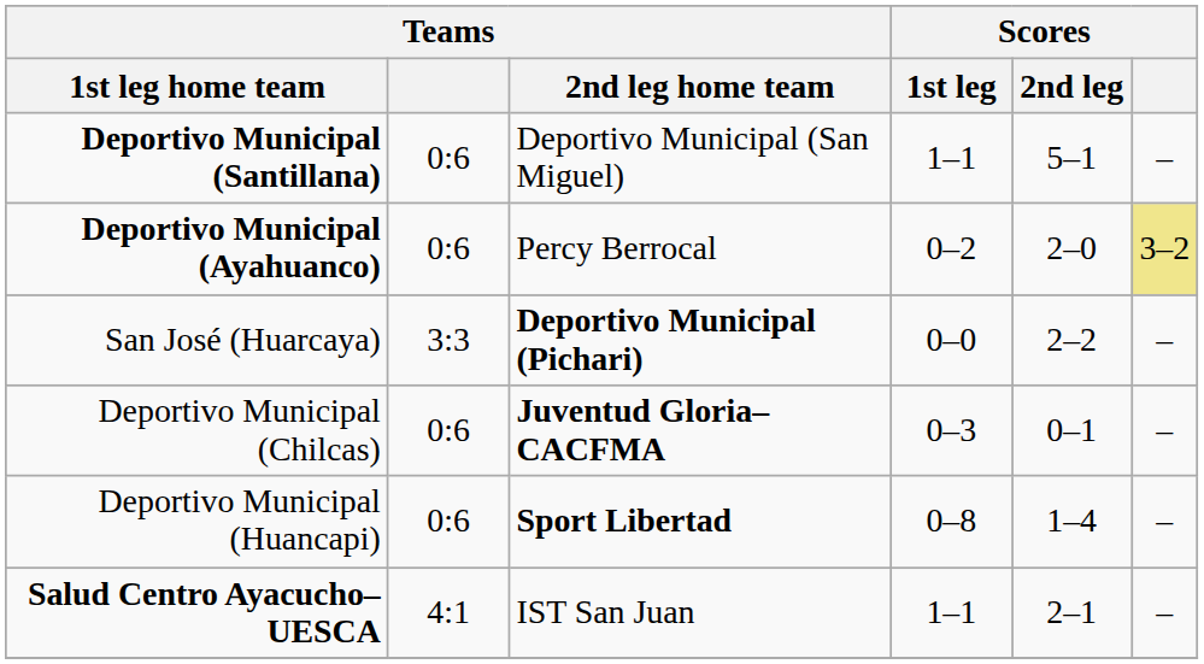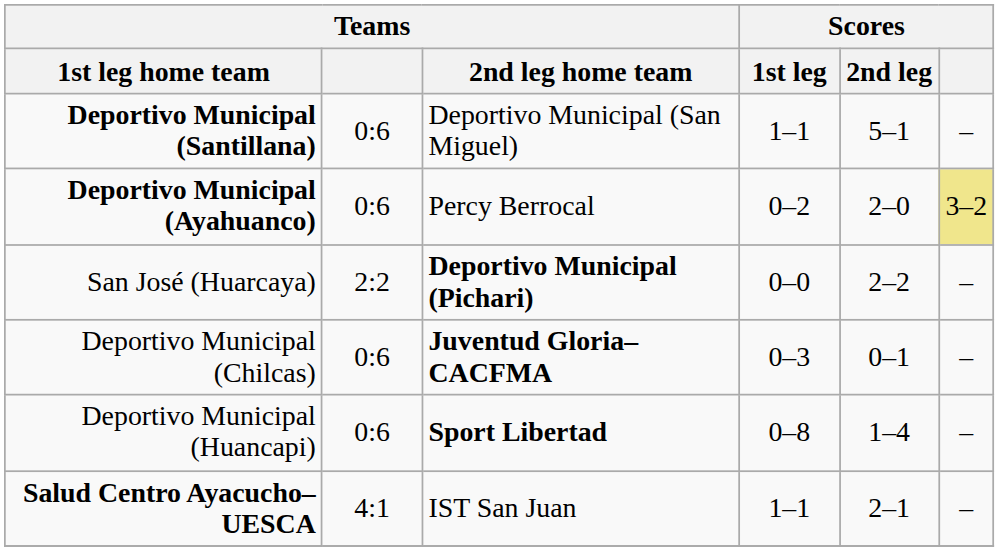 <table class="wikitable" style="text-align: center;">
 <tr>
 <th colspan=3>Teams</th>
 <th colspan=3>Scores</th>
 </tr>
 <tr>
 <th width="175">1st leg home team</th>
 <th width="50"></th>
 <th width="175">2nd leg home team</th>
 <th width="50">1st leg</th>
 <th width="50">2nd leg</th>
 <th></th>
 </tr>
 <tr>
 <td align=right><strong>Deportivo Municipal (Santillana)</strong></td>
 <td>0:6</td>
 <td align=left>Deportivo Municipal (San Miguel)</td>
 <td>1–1</td>
 <td>5–1</td>
 <td>–</td>
 </tr>
 <tr>
 <td align=right><strong>Deportivo Municipal (Ayahuanco)</strong></td>
 <td>0:6</td>
 <td align=left>Percy Berrocal</td>
 <td>0–2</td>
 <td>2–0</td>
 <td style="background: khaki;">3–2</td>
 </tr>
 <tr>
 <td align=right>San José (Huarcaya)</td>
-<td>3:3</td>
+<td>2:2</td>
 <td align=left><strong>Deportivo Municipal (Pichari)</strong></td>
 <td>0–0</td>
 <td>2–2</td>
 <td>–</td>
 </tr>
 <tr>
 <td align=right>Deportivo Municipal (Chilcas)</td>
 <td>0:6</td>
 <td align=left><strong>Juventud Gloria–CACFMA</strong></td>
 <td>0–3</td>
 <td>0–1</td>
 <td>–</td>
 </tr>
 <tr>
 <td align=right>Deportivo Municipal (Huancapi)</td>
 <td>0:6</td>
 <td align=left><strong>Sport Libertad</strong></td>
 <td>0–8</td>
 <td>1–4</td>
 <td>–</td>
 </tr>
 <tr>
 <td align=right><strong>Salud Centro Ayacucho–UESCA</strong></td>
 <td>4:1</td>
 <td align=left>IST San Juan</td>
 <td>1–1</td>
 <td>2–1</td>
 <td>–</td>
 </tr>
 <tr>
 </tr>
 </table>
